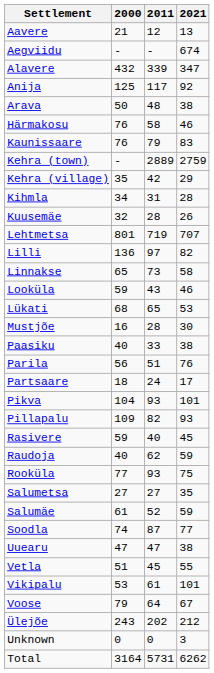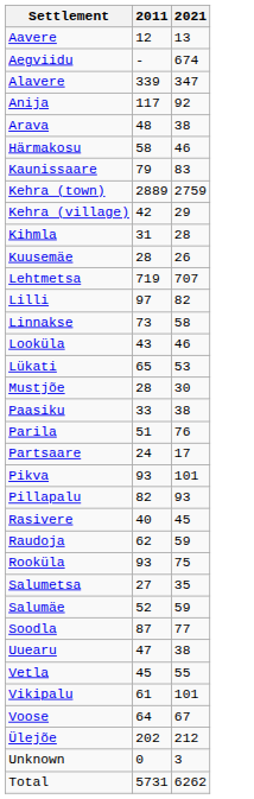 <table class="wikitable sortable mw-collapsible">
 <tr>
 <th>Settlement</th>
-<th>2000</th>
 <th>2011</th>
 <th>2021</th>
 </tr>
 <tr>
 <td><a href='#'>Aavere</a></td>
-<td>21</td>
 <td>12</td>
 <td>13</td>
 </tr>
 <tr>
 <td><a href='#'>Aegviidu</a></td>
 <td>-</td>
-<td>-</td>
 <td>674</td>
 </tr>
 <tr>
 <td><a href='#'>Alavere</a></td>
-<td>432</td>
 <td>339</td>
 <td>347</td>
 </tr>
 <tr>
 <td><a href='#'>Anija</a></td>
-<td>125</td>
 <td>117</td>
 <td>92</td>
 </tr>
 <tr>
 <td><a href='#'>Arava</a></td>
-<td>50</td>
 <td>48</td>
 <td>38</td>
 </tr>
 <tr>
 <td><a href='#'>Härmakosu</a></td>
-<td>76</td>
 <td>58</td>
 <td>46</td>
 </tr>
 <tr>
 <td><a href='#'>Kaunissaare</a></td>
-<td>76</td>
 <td>79</td>
 <td>83</td>
 </tr>
 <tr>
 <td><a href='#'>Kehra (town)</a></td>
-<td>-</td>
 <td>2889</td>
 <td>2759</td>
 </tr>
 <tr>
 <td><a href='#'>Kehra (village)</a></td>
-<td>35</td>
 <td>42</td>
 <td>29</td>
 </tr>
 <tr>
 <td><a href='#'>Kihmla</a></td>
-<td>34</td>
 <td>31</td>
 <td>28</td>
 </tr>
 <tr>
 <td><a href='#'>Kuusemäe</a></td>
-<td>32</td>
 <td>28</td>
 <td>26</td>
 </tr>
 <tr>
 <td><a href='#'>Lehtmetsa</a></td>
-<td>801</td>
 <td>719</td>
 <td>707</td>
 </tr>
 <tr>
 <td><a href='#'>Lilli</a></td>
-<td>136</td>
 <td>97</td>
 <td>82</td>
 </tr>
 <tr>
 <td><a href='#'>Linnakse</a></td>
-<td>65</td>
 <td>73</td>
 <td>58</td>
 </tr>
 <tr>
 <td><a href='#'>Looküla</a></td>
-<td>59</td>
 <td>43</td>
 <td>46</td>
 </tr>
 <tr>
 <td><a href='#'>Lükati</a></td>
-<td>68</td>
 <td>65</td>
 <td>53</td>
 </tr>
 <tr>
 <td><a href='#'>Mustjõe</a></td>
-<td>16</td>
 <td>28</td>
 <td>30</td>
 </tr>
 <tr>
 <td><a href='#'>Paasiku</a></td>
-<td>40</td>
 <td>33</td>
 <td>38</td>
 </tr>
 <tr>
 <td><a href='#'>Parila</a></td>
-<td>56</td>
 <td>51</td>
 <td>76</td>
 </tr>
 <tr>
 <td><a href='#'>Partsaare</a></td>
-<td>18</td>
 <td>24</td>
 <td>17</td>
 </tr>
 <tr>
 <td><a href='#'>Pikva</a></td>
-<td>104</td>
 <td>93</td>
 <td>101</td>
 </tr>
 <tr>
 <td><a href='#'>Pillapalu</a></td>
-<td>109</td>
 <td>82</td>
 <td>93</td>
 </tr>
 <tr>
 <td><a href='#'>Rasivere</a></td>
-<td>59</td>
 <td>40</td>
 <td>45</td>
 </tr>
 <tr>
 <td><a href='#'>Raudoja</a></td>
-<td>40</td>
 <td>62</td>
 <td>59</td>
 </tr>
 <tr>
 <td><a href='#'>Rooküla</a></td>
-<td>77</td>
 <td>93</td>
 <td>75</td>
 </tr>
 <tr>
 <td><a href='#'>Salumetsa</a></td>
 <td>27</td>
-<td>27</td>
 <td>35</td>
 </tr>
 <tr>
 <td><a href='#'>Salumäe</a></td>
-<td>61</td>
 <td>52</td>
 <td>59</td>
 </tr>
 <tr>
 <td><a href='#'>Soodla</a></td>
-<td>74</td>
 <td>87</td>
 <td>77</td>
 </tr>
 <tr>
 <td><a href='#'>Uuearu</a></td>
 <td>47</td>
-<td>47</td>
 <td>38</td>
 </tr>
 <tr>
 <td><a href='#'>Vetla</a></td>
-<td>51</td>
 <td>45</td>
 <td>55</td>
 </tr>
 <tr>
 <td><a href='#'>Vikipalu</a></td>
-<td>53</td>
 <td>61</td>
 <td>101</td>
 </tr>
 <tr>
 <td><a href='#'>Voose</a></td>
-<td>79</td>
 <td>64</td>
 <td>67</td>
 </tr>
 <tr>
 <td><a href='#'>Ülejõe</a></td>
-<td>243</td>
 <td>202</td>
 <td>212</td>
 </tr>
 <tr>
 <td>Unknown</td>
 <td>0</td>
-<td>0</td>
 <td>3</td>
 </tr>
 <tr>
 <td>Total</td>
-<td>3164</td>
 <td>5731</td>
 <td>6262</td>
 </tr>
 </table>
